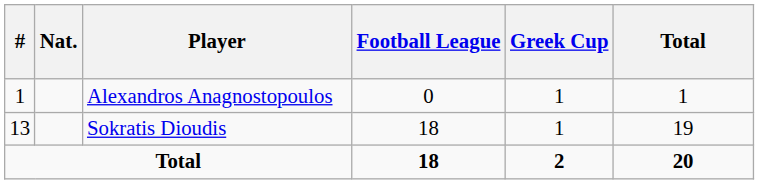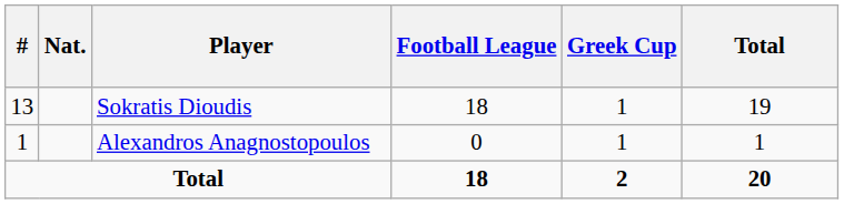 <table class="wikitable sortable alternance" ; style="text-align:center; ">
 <tr>
 <th height=50>#</th>
 <th width=10>Nat.</th>
 <th width=200>Player</th>
 <th height=50><a href='#'>Football League</a></th>
 <th height=50><a href='#'>Greek Cup</a></th>
 <th width=100>Total</th>
 </tr>
 <tr>
+<td>13</td>
+<td></td>
+<td align="left"><a href='#'>Sokratis Dioudis</a></td>
+<td>18</td>
+<td>1</td>
+<td>19</td>
+</tr>
+<tr>
 <td>1</td>
 <td></td>
 <td align="left"><a href='#'>Alexandros Anagnostopoulos</a></td>
 <td>0</td>
 <td>1</td>
 <td>1</td>
-</tr>
-<tr>
-<td>13</td>
-<td></td>
-<td align="left"><a href='#'>Sokratis Dioudis</a></td>
-<td>18</td>
-<td>1</td>
-<td>19</td>
 </tr>
 <tr class="sortbottom">
 <td colspan="3"><strong>Total</strong></td>
 <td><strong>18</strong></td>
 <td><strong>2</strong></td>
 <td><strong>20</strong></td>
 </tr>
 </table>
